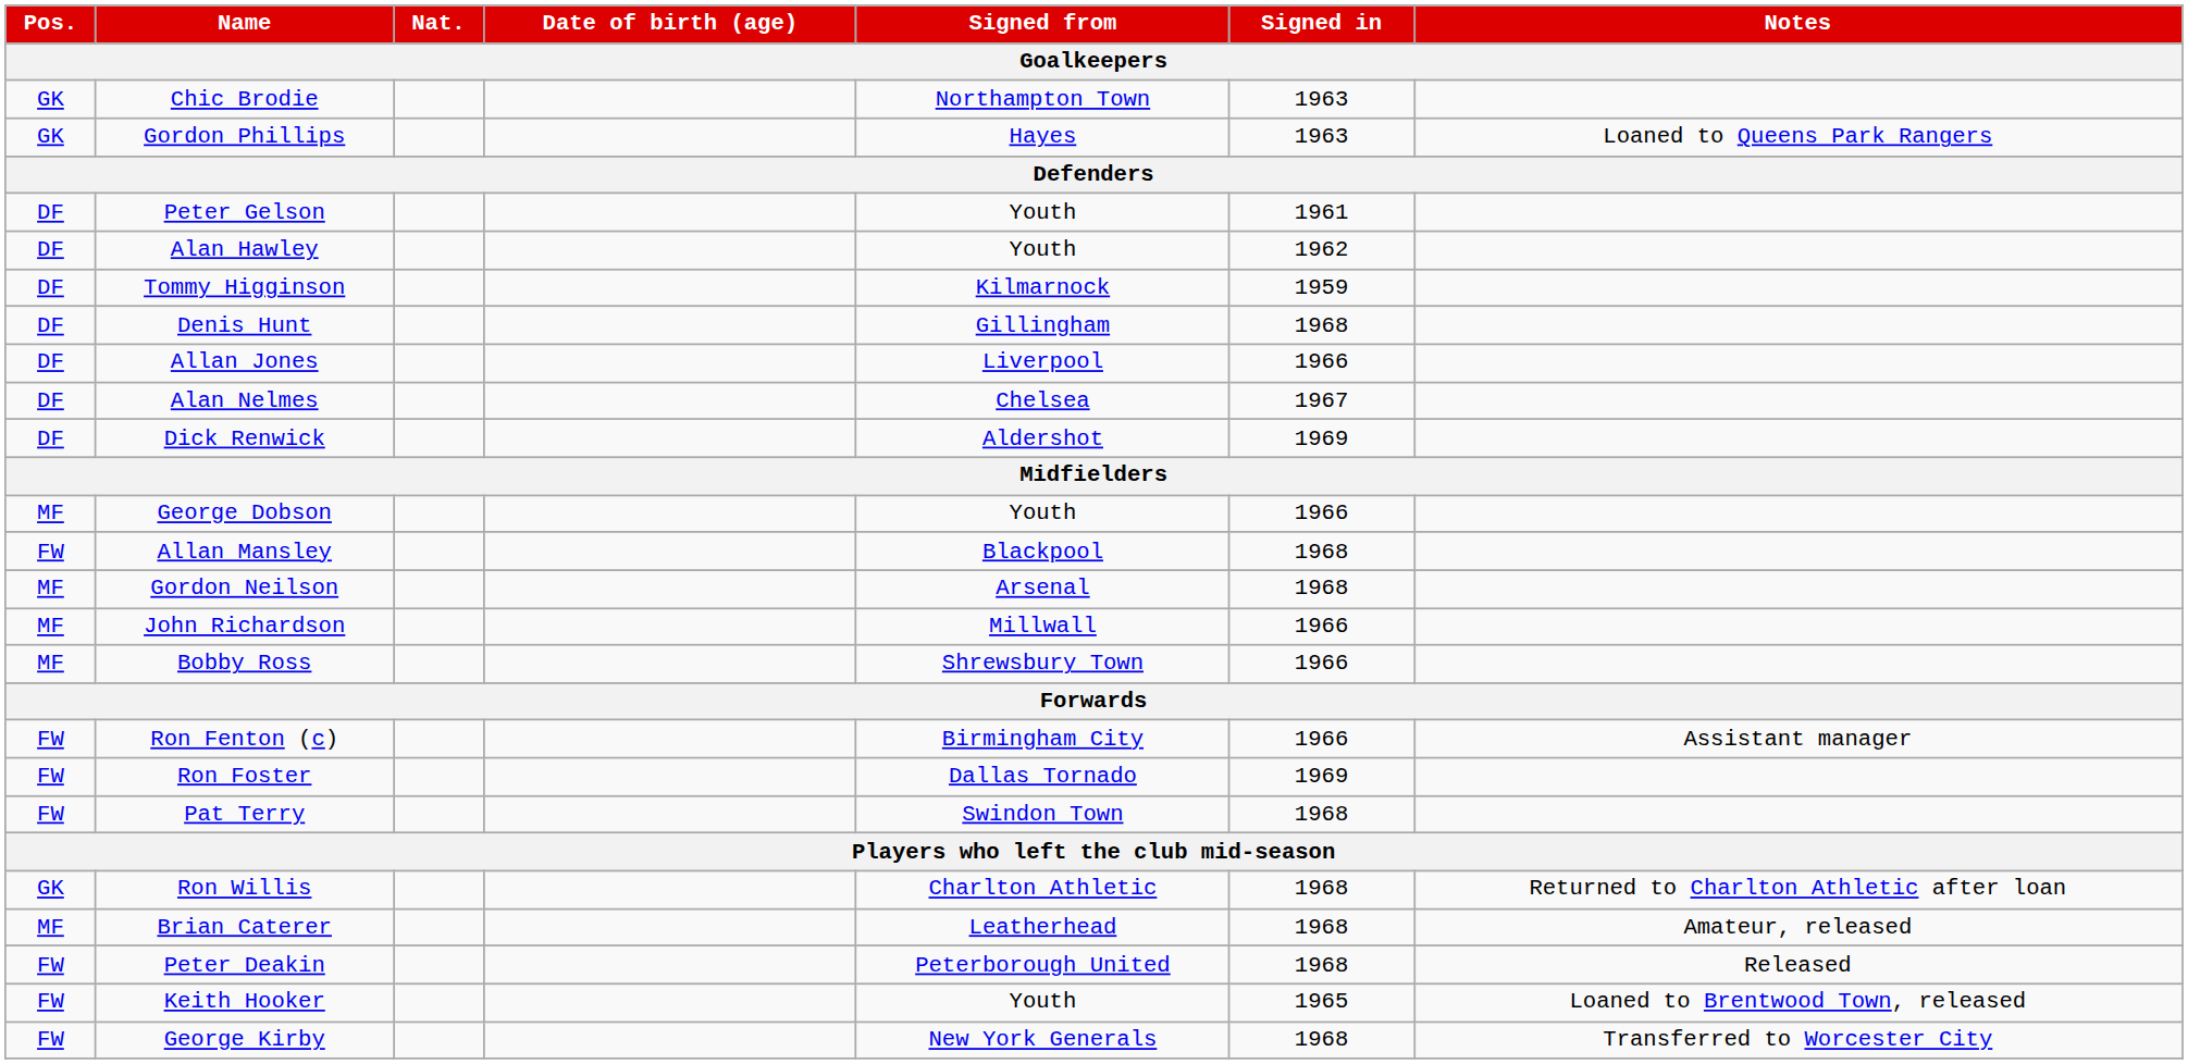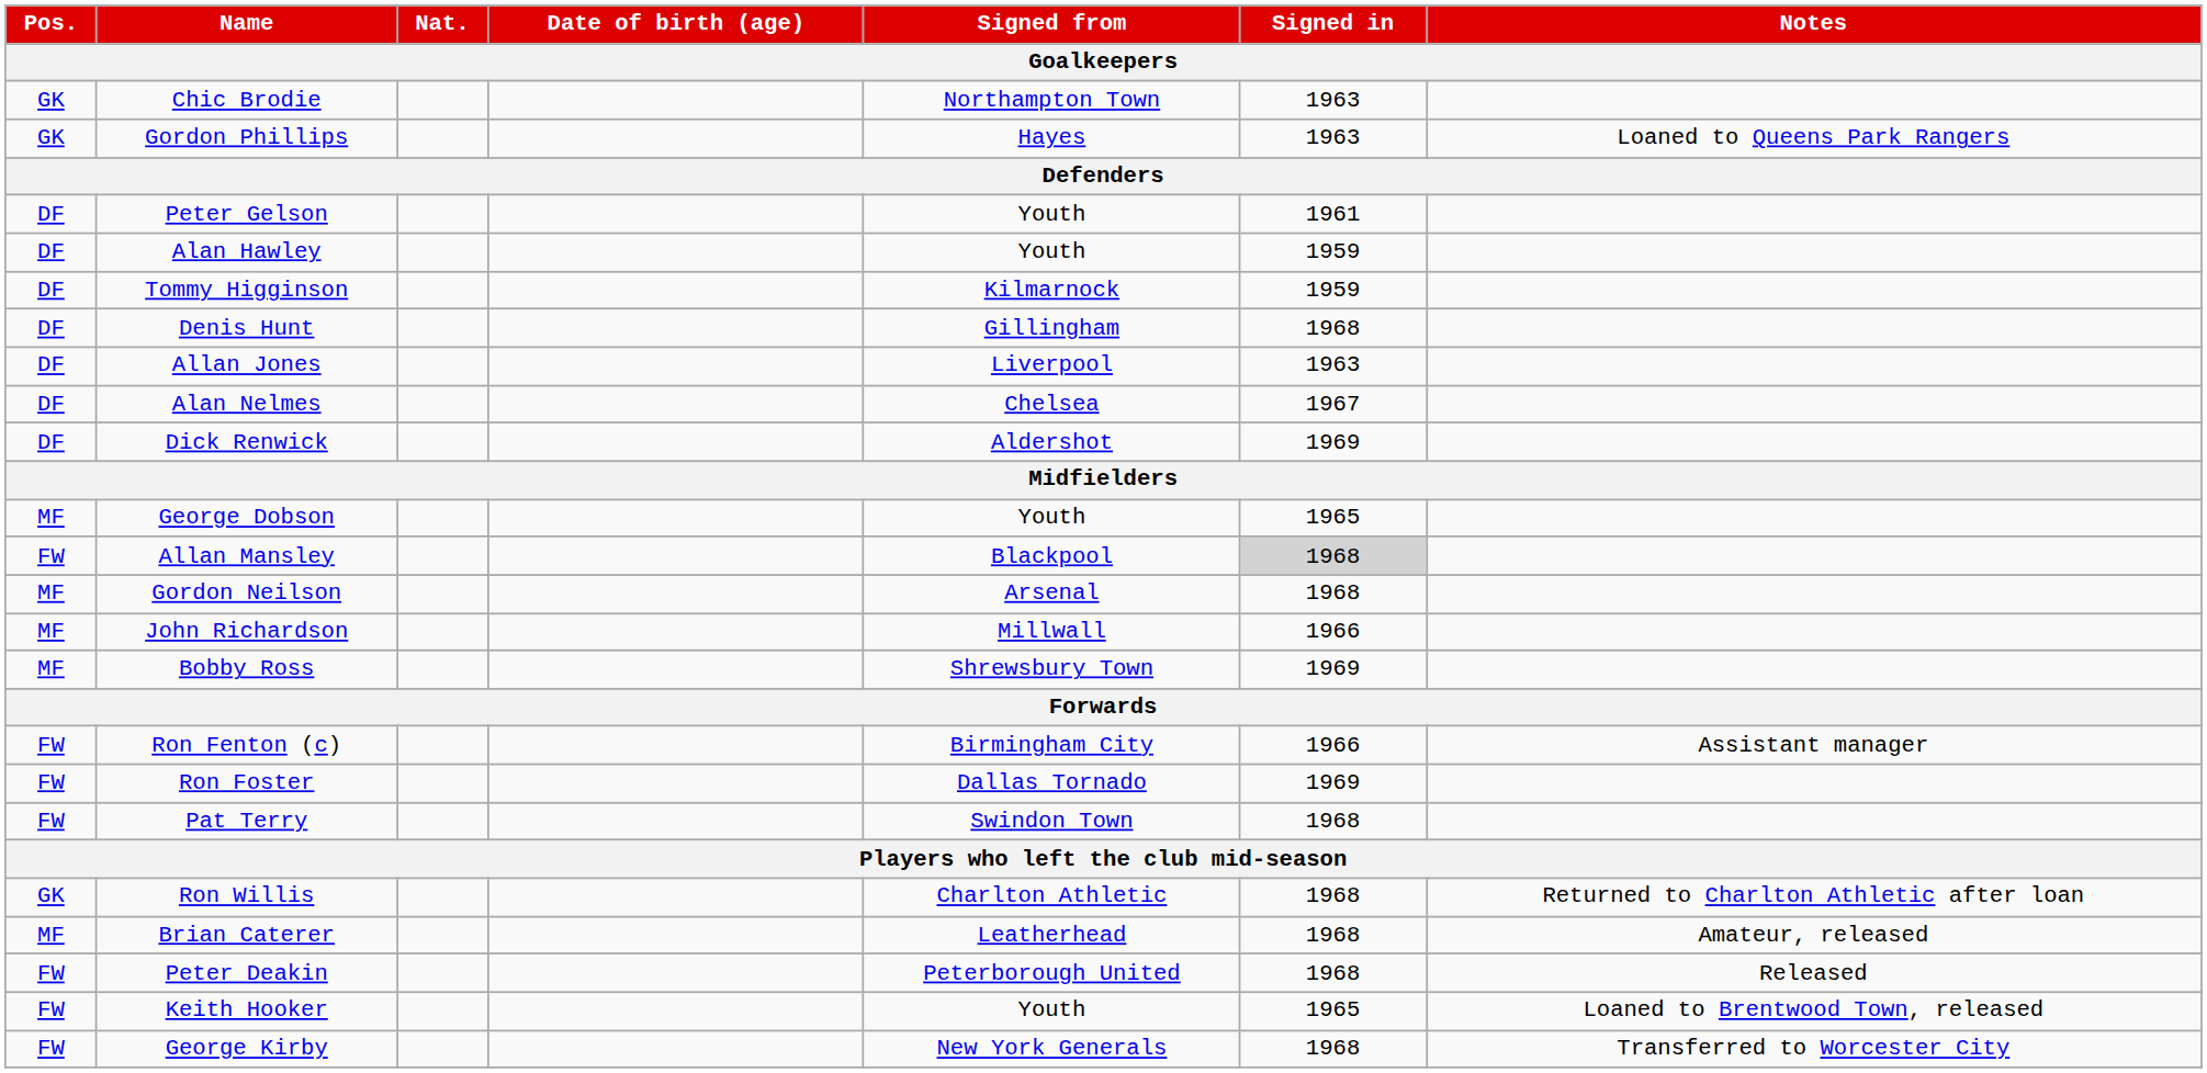 <table class="wikitable" style="text-align:center; font-size:90%; width:90%;">
 <tr>
 <th style="background:#d00; color:white; text-align:center;">Pos.</th>
 <th style="background:#d00; color:white; text-align:center;">Name</th>
 <th style="background:#d00; color:white; text-align:center;">Nat.</th>
 <th style="background:#d00; color:white; text-align:center;">Date of birth (age)</th>
 <th style="background:#d00; color:white; text-align:center;">Signed from</th>
 <th style="background:#d00; color:white; text-align:center;">Signed in</th>
 <th style="background:#d00; color:white; text-align:center;">Notes</th>
 </tr>
 <tr>
 <th colspan="7">Goalkeepers</th>
 </tr>
 <tr>
 <td><a href='#'>GK</a></td>
 <td><a href='#'>Chic Brodie</a></td>
 <td></td>
 <td></td>
 <td><a href='#'>Northampton Town</a></td>
 <td>1963</td>
 <td></td>
 </tr>
 <tr>
 <td><a href='#'>GK</a></td>
 <td><a href='#'>Gordon Phillips</a></td>
 <td></td>
 <td></td>
 <td><a href='#'>Hayes</a></td>
 <td>1963</td>
 <td>Loaned to <a href='#'>Queens Park Rangers</a></td>
 </tr>
 <tr>
 <th colspan="7">Defenders</th>
 </tr>
 <tr>
 <td><a href='#'>DF</a></td>
 <td><a href='#'>Peter Gelson</a></td>
 <td></td>
 <td></td>
 <td>Youth</td>
 <td>1961</td>
 <td></td>
 </tr>
 <tr>
 <td><a href='#'>DF</a></td>
 <td><a href='#'>Alan Hawley</a></td>
 <td></td>
 <td></td>
 <td>Youth</td>
-<td>1962</td>
+<td>1959</td>
 <td></td>
 </tr>
 <tr>
 <td><a href='#'>DF</a></td>
 <td><a href='#'>Tommy Higginson</a></td>
 <td></td>
 <td></td>
 <td><a href='#'>Kilmarnock</a></td>
 <td>1959</td>
 <td></td>
 </tr>
 <tr>
 <td><a href='#'>DF</a></td>
 <td><a href='#'>Denis Hunt</a></td>
 <td></td>
 <td></td>
 <td><a href='#'>Gillingham</a></td>
 <td>1968</td>
 <td></td>
 </tr>
 <tr>
 <td><a href='#'>DF</a></td>
 <td><a href='#'>Allan Jones</a></td>
 <td></td>
 <td></td>
 <td><a href='#'>Liverpool</a></td>
-<td>1966</td>
+<td>1963</td>
 <td></td>
 </tr>
 <tr>
 <td><a href='#'>DF</a></td>
 <td><a href='#'>Alan Nelmes</a></td>
 <td></td>
 <td></td>
 <td><a href='#'>Chelsea</a></td>
 <td>1967</td>
 <td></td>
 </tr>
 <tr>
 <td><a href='#'>DF</a></td>
 <td><a href='#'>Dick Renwick</a></td>
 <td></td>
 <td></td>
 <td><a href='#'>Aldershot</a></td>
 <td>1969</td>
 <td></td>
 </tr>
 <tr>
 <th colspan="7">Midfielders</th>
 </tr>
 <tr>
 <td><a href='#'>MF</a></td>
 <td><a href='#'>George Dobson</a></td>
 <td></td>
 <td></td>
 <td>Youth</td>
-<td>1966</td>
+<td>1965</td>
 <td></td>
 </tr>
 <tr>
 <td><a href='#'>FW</a></td>
 <td><a href='#'>Allan Mansley</a></td>
 <td></td>
 <td></td>
 <td><a href='#'>Blackpool</a></td>
-<td>1968</td>
+<td style="background: lightgrey;">1968</td>
 <td></td>
 </tr>
 <tr>
 <td><a href='#'>MF</a></td>
 <td><a href='#'>Gordon Neilson</a></td>
 <td></td>
 <td></td>
 <td><a href='#'>Arsenal</a></td>
 <td>1968</td>
 <td></td>
 </tr>
 <tr>
 <td><a href='#'>MF</a></td>
 <td><a href='#'>John Richardson</a></td>
 <td></td>
 <td></td>
 <td><a href='#'>Millwall</a></td>
 <td>1966</td>
 <td></td>
 </tr>
 <tr>
 <td><a href='#'>MF</a></td>
 <td><a href='#'>Bobby Ross</a></td>
 <td></td>
 <td></td>
 <td><a href='#'>Shrewsbury Town</a></td>
-<td>1966</td>
+<td>1969</td>
 <td></td>
 </tr>
 <tr>
 <th colspan="7">Forwards</th>
 </tr>
 <tr>
 <td><a href='#'>FW</a></td>
 <td><a href='#'>Ron Fenton</a> (<a href='#'>c</a>)</td>
 <td></td>
 <td></td>
 <td><a href='#'>Birmingham City</a></td>
 <td>1966</td>
 <td>Assistant manager</td>
 </tr>
 <tr>
 <td><a href='#'>FW</a></td>
 <td><a href='#'>Ron Foster</a></td>
 <td></td>
 <td></td>
 <td><a href='#'>Dallas Tornado</a></td>
 <td>1969</td>
 <td></td>
 </tr>
 <tr>
 <td><a href='#'>FW</a></td>
 <td><a href='#'>Pat Terry</a></td>
 <td></td>
 <td></td>
 <td><a href='#'>Swindon Town</a></td>
 <td>1968</td>
 <td></td>
 </tr>
 <tr>
 <th colspan="7">Players who left the club mid-season</th>
 </tr>
 <tr>
 <td><a href='#'>GK</a></td>
 <td><a href='#'>Ron Willis</a></td>
 <td></td>
 <td></td>
 <td><a href='#'>Charlton Athletic</a></td>
 <td>1968</td>
 <td>Returned to <a href='#'>Charlton Athletic</a> after loan</td>
 </tr>
 <tr>
 <td><a href='#'>MF</a></td>
 <td><a href='#'>Brian Caterer</a></td>
 <td></td>
 <td></td>
 <td><a href='#'>Leatherhead</a></td>
 <td>1968</td>
 <td>Amateur, released</td>
 </tr>
 <tr>
 <td><a href='#'>FW</a></td>
 <td><a href='#'>Peter Deakin</a></td>
 <td></td>
 <td></td>
 <td><a href='#'>Peterborough United</a></td>
 <td>1968</td>
 <td>Released</td>
 </tr>
 <tr>
 <td><a href='#'>FW</a></td>
 <td><a href='#'>Keith Hooker</a></td>
 <td></td>
 <td></td>
 <td>Youth</td>
 <td>1965</td>
 <td>Loaned to <a href='#'>Brentwood Town</a>, released</td>
 </tr>
 <tr>
 <td><a href='#'>FW</a></td>
 <td><a href='#'>George Kirby</a></td>
 <td></td>
 <td></td>
 <td><a href='#'>New York Generals</a></td>
 <td>1968</td>
 <td>Transferred to <a href='#'>Worcester City</a></td>
 </tr>
 </table>
